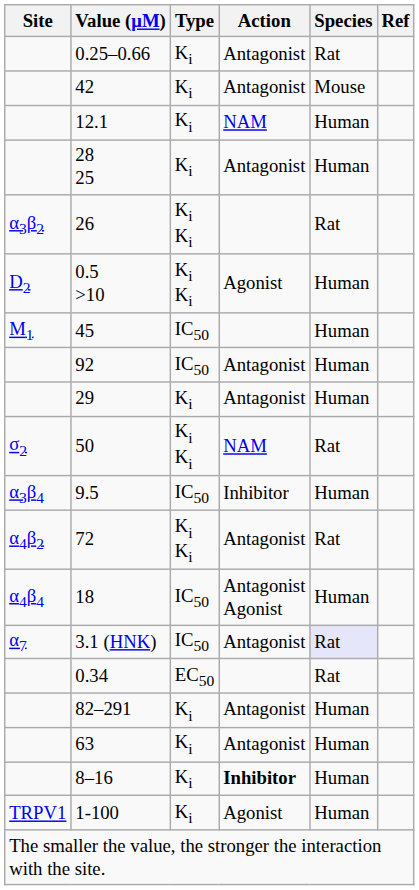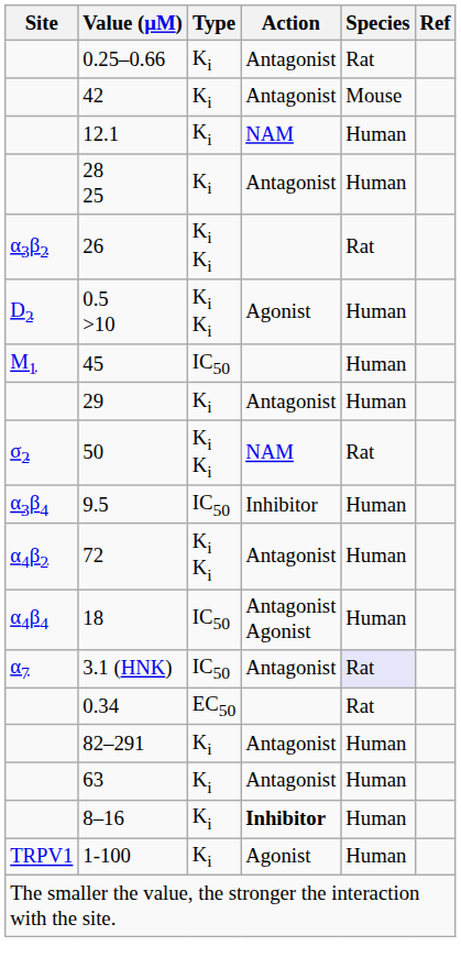 <table class="wikitable floatright" style="font-size:small;">
 <tr>
 <th>Site</th>
 <th>Value (<a href='#'>μM</a>)</th>
 <th>Type</th>
 <th>Action</th>
 <th>Species</th>
 <th>Ref</th>
 </tr>
 <tr>
 <td></td>
 <td>0.25–0.66</td>
 <td>K<sub>i</sub></td>
 <td>Antagonist</td>
 <td>Rat</td>
 <td></td>
 </tr>
 <tr>
 <td></td>
 <td>42</td>
 <td>K<sub>i</sub></td>
 <td>Antagonist</td>
 <td>Mouse</td>
 <td></td>
 </tr>
 <tr>
 <td></td>
 <td>12.1</td>
 <td>K<sub>i</sub></td>
 <td><a href='#'>NAM</a></td>
 <td>Human</td>
 <td></td>
 </tr>
 <tr>
 <td></td>
 <td>28<br>25</td>
 <td>K<sub>i</sub></td>
 <td>Antagonist</td>
 <td>Human</td>
 <td><br></td>
 </tr>
 <tr>
 <td><a href='#'>α<sub>3</sub>β<sub>2</sub></a></td>
 <td>26</td>
 <td>K<sub>i</sub><br>K<sub>i</sub></td>
 <td></td>
 <td>Rat</td>
 <td></td>
 </tr>
 <tr>
 <td><a href='#'>D<sub>2</sub></a></td>
 <td>0.5<br>>10</td>
 <td>K<sub>i</sub><br>K<sub>i</sub></td>
 <td>Agonist<br></td>
 <td>Human</td>
 <td><br></td>
 </tr>
 <tr>
 <td><a href='#'>M<sub>1</sub></a></td>
 <td>45</td>
 <td>IC<sub>50</sub></td>
 <td></td>
 <td>Human</td>
 <td></td>
 </tr>
 <tr>
 <td></td>
-<td>92</td>
-<td>IC<sub>50</sub></td>
-<td>Antagonist</td>
-<td>Human</td>
-<td></td>
-</tr>
-<tr>
-<td></td>
 <td>29</td>
 <td>K<sub>i</sub></td>
 <td>Antagonist</td>
 <td>Human</td>
 <td></td>
 </tr>
 <tr>
 <td><a href='#'>σ<sub>2</sub></a></td>
 <td>50</td>
 <td>K<sub>i</sub><br>K<sub>i</sub></td>
 <td><a href='#'>NAM</a></td>
 <td>Rat</td>
 <td></td>
 </tr>
 <tr>
 <td><a href='#'>α<sub>3</sub>β<sub>4</sub></a></td>
 <td>9.5</td>
 <td>IC<sub>50</sub></td>
 <td>Inhibitor</td>
 <td>Human</td>
 <td></td>
 </tr>
 <tr>
 <td><a href='#'>α<sub>4</sub>β<sub>2</sub></a></td>
 <td>72</td>
 <td>K<sub>i</sub><br>K<sub>i</sub></td>
 <td>Antagonist</td>
-<td>Rat</td>
+<td>Human</td>
 <td></td>
 </tr>
 <tr>
 <td><a href='#'>α<sub>4</sub>β<sub>4</sub></a></td>
 <td>18</td>
 <td>IC<sub>50</sub></td>
 <td>Antagonist<br>Agonist</td>
 <td>Human</td>
 <td></td>
 </tr>
 <tr>
 <td><a href='#'>α<sub>7</sub></a></td>
 <td>3.1 (<a href='#'>HNK</a>)</td>
 <td>IC<sub>50</sub></td>
 <td>Antagonist</td>
 <td style="background: lavender;">Rat</td>
 <td></td>
 </tr>
 <tr>
 <td></td>
 <td>0.34</td>
 <td>EC<sub>50</sub></td>
 <td></td>
 <td>Rat</td>
 <td></td>
 </tr>
 <tr>
 <td></td>
 <td>82–291</td>
 <td>K<sub>i</sub></td>
 <td>Antagonist</td>
 <td>Human</td>
 <td></td>
 </tr>
 <tr>
 <td></td>
 <td>63</td>
 <td>K<sub>i</sub></td>
 <td>Antagonist</td>
 <td>Human</td>
 <td></td>
 </tr>
 <tr>
 <td></td>
 <td>8–16</td>
 <td>K<sub>i</sub></td>
 <td><strong>Inhibitor</strong></td>
 <td>Human</td>
 <td></td>
 </tr>
 <tr>
 <td><a href='#'>TRPV1</a></td>
 <td>1-100</td>
 <td>K<sub>i</sub></td>
 <td>Agonist</td>
 <td>Human</td>
 <td></td>
 </tr>
 <tr class="sortbottom">
 <td colspan="6" style="width: 1px;">The smaller the value, the stronger the interaction with the site.</td>
 </tr>
 </table>
